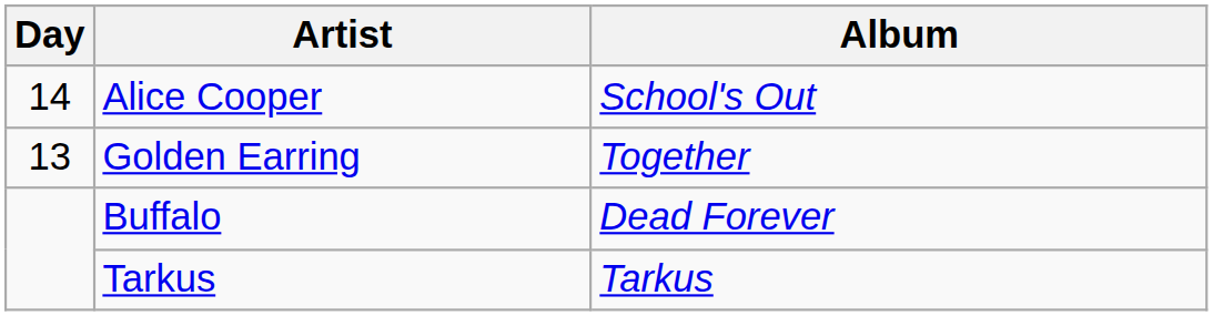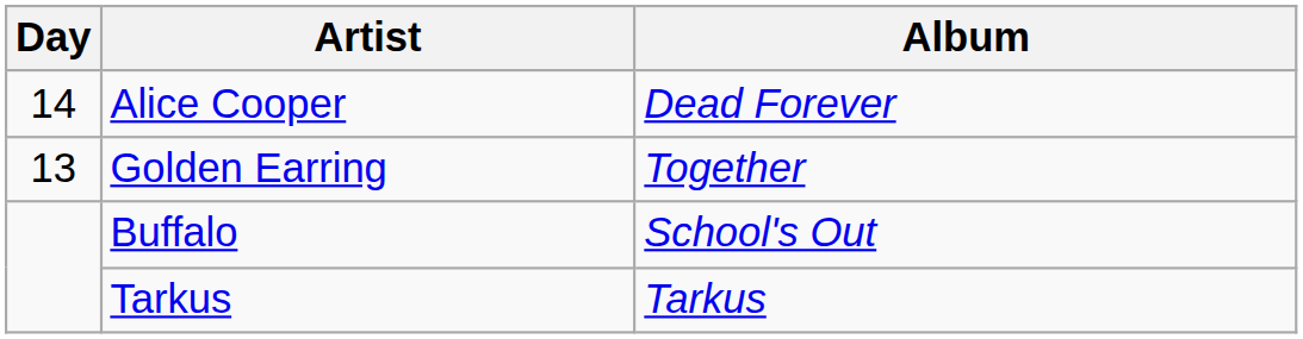 <table class="wikitable" border="1">
 <tr>
 <th>Day</th>
 <th width="200">Artist</th>
 <th width="250">Album</th>
 </tr>
 <tr>
 <td style="text-align:center;" rowspan="1">14</td>
 <td><a href='#'>Alice Cooper</a></td>
-<td><em><a href='#'>School's Out</a></em></td>
+<td><em><a href='#'>Dead Forever</a></em></td>
 </tr>
 <tr>
 <td style="text-align:center;" rowspan="1">13</td>
 <td><a href='#'>Golden Earring</a></td>
 <td><em><a href='#'>Together</a></em></td>
 </tr>
 <tr>
 <td rowspan="2"></td>
 <td><a href='#'>Buffalo</a></td>
-<td><em><a href='#'>Dead Forever</a></em></td>
+<td><em><a href='#'>School's Out</a></em></td>
 </tr>
 <tr>
 <td><a href='#'>Tarkus</a></td>
 <td><em><a href='#'>Tarkus</a></em></td>
 </tr>
 </table>
